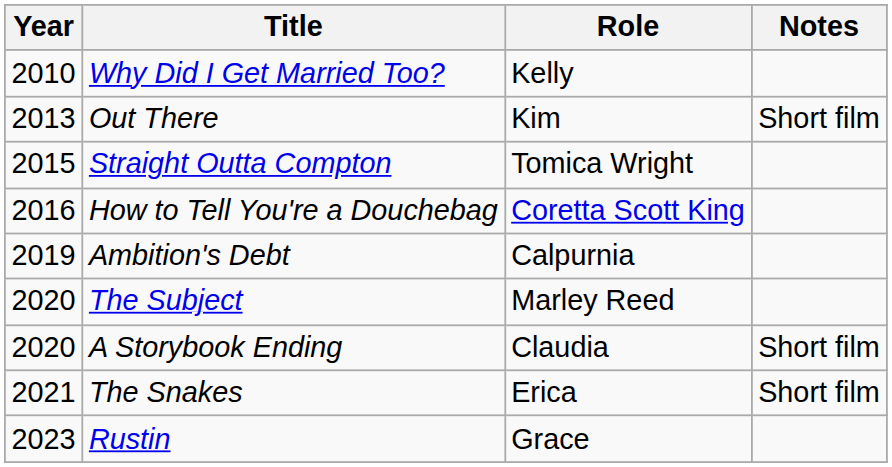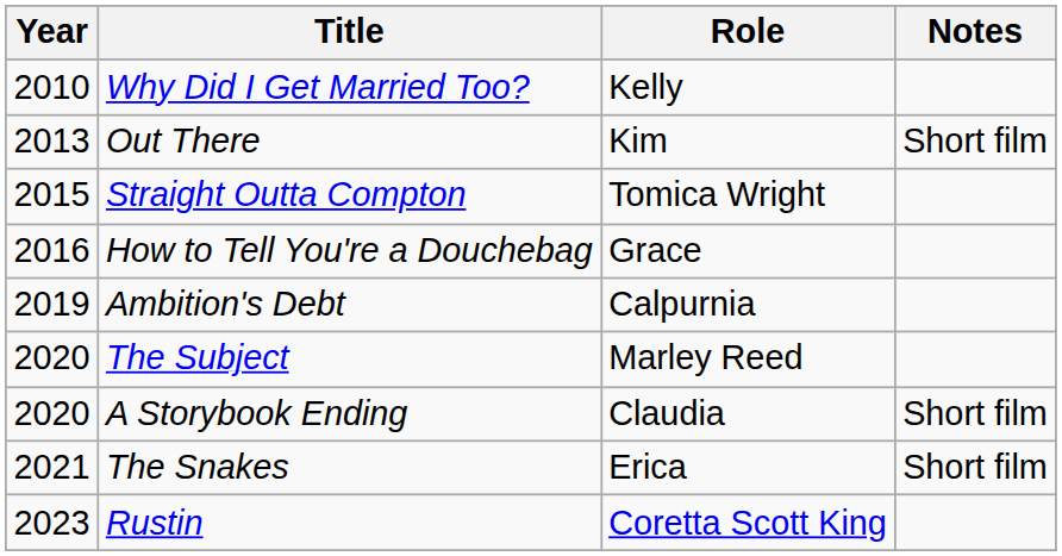 <table class="wikitable sortable">
 <tr>
 <th>Year</th>
 <th>Title</th>
 <th>Role</th>
 <th class="unsortable">Notes</th>
 </tr>
 <tr>
 <td>2010</td>
 <td><em><a href='#'>Why Did I Get Married Too?</a></em></td>
 <td>Kelly</td>
 <td></td>
 </tr>
 <tr>
 <td>2013</td>
 <td><em>Out There</em></td>
 <td>Kim</td>
 <td>Short film</td>
 </tr>
 <tr>
 <td>2015</td>
 <td><em><a href='#'>Straight Outta Compton</a></em></td>
 <td>Tomica Wright</td>
 <td></td>
 </tr>
 <tr>
 <td>2016</td>
 <td><em>How to Tell You're a Douchebag</em></td>
-<td><a href='#'>Coretta Scott King</a></td>
+<td>Grace</td>
 <td></td>
 </tr>
 <tr>
 <td>2019</td>
 <td><em>Ambition's Debt</em></td>
 <td>Calpurnia</td>
 <td></td>
 </tr>
 <tr>
 <td>2020</td>
 <td><em><a href='#'>The Subject</a></em></td>
 <td>Marley Reed</td>
 <td></td>
 </tr>
 <tr>
 <td>2020</td>
 <td><em>A Storybook Ending</em></td>
 <td>Claudia</td>
 <td>Short film</td>
 </tr>
 <tr>
 <td>2021</td>
 <td><em>The Snakes</em></td>
 <td>Erica</td>
 <td>Short film</td>
 </tr>
 <tr>
 <td>2023</td>
 <td><em><a href='#'>Rustin</a></em></td>
-<td>Grace</td>
+<td><a href='#'>Coretta Scott King</a></td>
 <td></td>
 </tr>
 </table>
